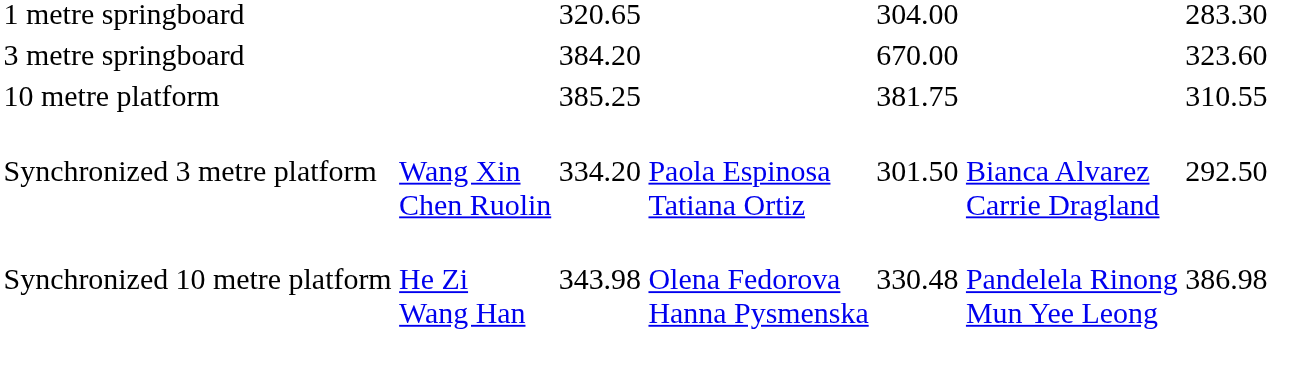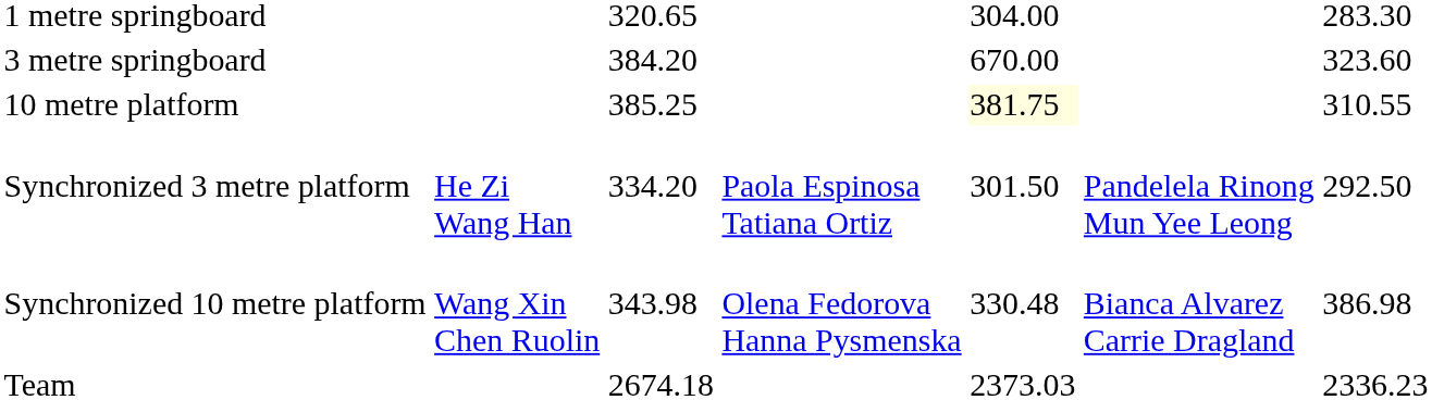 <table>
 <tr>
 <td>1 metre springboard</td>
 <td></td>
 <td>320.65</td>
 <td></td>
 <td>304.00</td>
 <td></td>
 <td>283.30</td>
 </tr>
 <tr>
 <td>3 metre springboard</td>
 <td></td>
 <td>384.20</td>
 <td></td>
 <td>670.00</td>
 <td></td>
 <td>323.60</td>
 </tr>
 <tr>
 <td>10 metre platform</td>
 <td></td>
 <td>385.25</td>
 <td></td>
-<td>381.75</td>
+<td style="background: lightyellow;">381.75</td>
 <td></td>
 <td>310.55</td>
 </tr>
 <tr>
 <td>Synchronized 3 metre platform</td>
-<td><br><a href='#'>Wang Xin</a> <br><a href='#'>Chen Ruolin</a></td>
+<td><br><a href='#'>He Zi</a> <br><a href='#'>Wang Han</a></td>
 <td>334.20</td>
 <td><br><a href='#'>Paola Espinosa</a> <br><a href='#'>Tatiana Ortiz</a></td>
 <td>301.50</td>
-<td><br><a href='#'>Bianca Alvarez</a> <br><a href='#'>Carrie Dragland</a></td>
+<td><br><a href='#'>Pandelela Rinong</a> <br><a href='#'>Mun Yee Leong</a></td>
 <td>292.50</td>
 </tr>
 <tr>
 <td>Synchronized 10 metre platform</td>
-<td><br><a href='#'>He Zi</a> <br><a href='#'>Wang Han</a></td>
+<td><br><a href='#'>Wang Xin</a> <br><a href='#'>Chen Ruolin</a></td>
 <td>343.98</td>
 <td><br><a href='#'>Olena Fedorova</a> <br><a href='#'>Hanna Pysmenska</a></td>
 <td>330.48</td>
-<td><br><a href='#'>Pandelela Rinong</a> <br><a href='#'>Mun Yee Leong</a></td>
+<td><br><a href='#'>Bianca Alvarez</a> <br><a href='#'>Carrie Dragland</a></td>
 <td>386.98</td>
 </tr>
+<tr>
+<td>Team</td>
+<td></td>
+<td>2674.18</td>
+<td></td>
+<td>2373.03</td>
+<td></td>
+<td>2336.23</td>
+</tr>
 </table>
